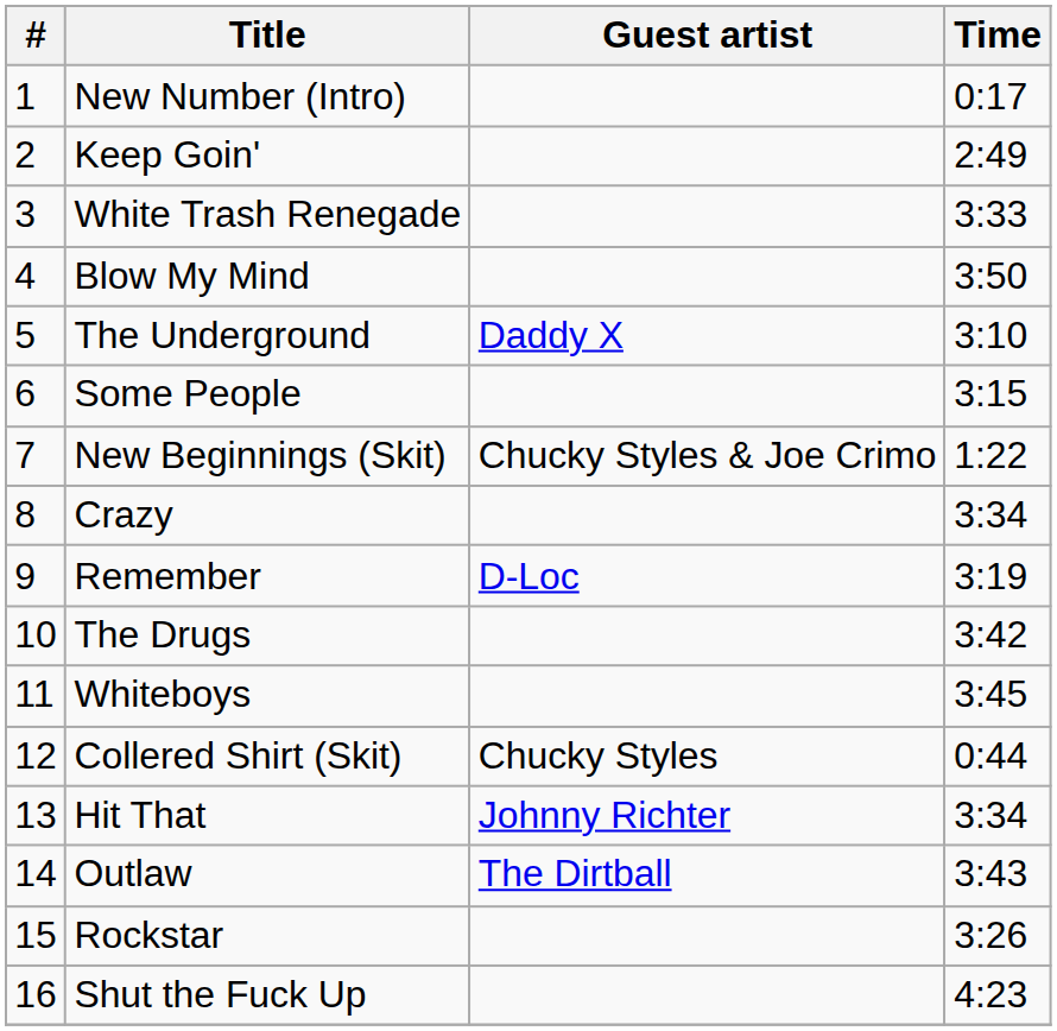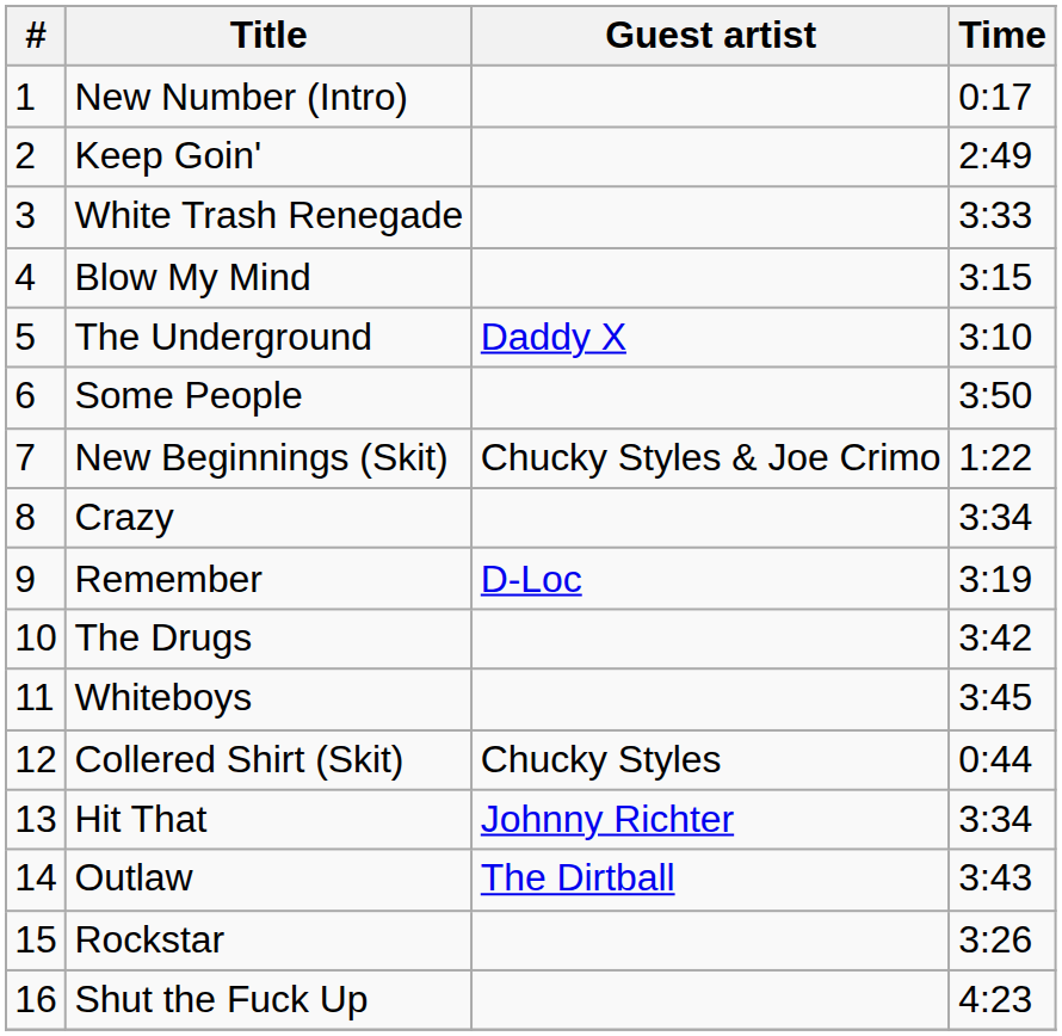 <table class="wikitable">
 <tr>
 </tr>
 <tr>
 <th align="center">#</th>
 <th align="center">Title</th>
 <th align="center">Guest artist</th>
 <th align="center">Time</th>
 </tr>
 <tr>
 <td>1</td>
 <td>New Number (Intro)</td>
 <td></td>
 <td>0:17</td>
 </tr>
 <tr>
 <td>2</td>
 <td>Keep Goin'</td>
 <td></td>
 <td>2:49</td>
 </tr>
 <tr>
 <td>3</td>
 <td>White Trash Renegade</td>
 <td></td>
 <td>3:33</td>
 </tr>
 <tr>
 <td>4</td>
 <td>Blow My Mind</td>
 <td></td>
-<td>3:50</td>
+<td>3:15</td>
 </tr>
 <tr>
 <td>5</td>
 <td>The Underground</td>
 <td><a href='#'>Daddy X</a></td>
 <td>3:10</td>
 </tr>
 <tr>
 <td>6</td>
 <td>Some People</td>
 <td></td>
-<td>3:15</td>
+<td>3:50</td>
 </tr>
 <tr>
 <td>7</td>
 <td>New Beginnings (Skit)</td>
 <td>Chucky Styles & Joe Crimo</td>
 <td>1:22</td>
 </tr>
 <tr>
 <td>8</td>
 <td>Crazy</td>
 <td></td>
 <td>3:34</td>
 </tr>
 <tr>
 <td>9</td>
 <td>Remember</td>
 <td><a href='#'>D-Loc</a></td>
 <td>3:19</td>
 </tr>
 <tr>
 <td>10</td>
 <td>The Drugs</td>
 <td></td>
 <td>3:42</td>
 </tr>
 <tr>
 <td>11</td>
 <td>Whiteboys</td>
 <td></td>
 <td>3:45</td>
 </tr>
 <tr>
 <td>12</td>
 <td>Collered Shirt (Skit)</td>
 <td>Chucky Styles</td>
 <td>0:44</td>
 </tr>
 <tr>
 <td>13</td>
 <td>Hit That</td>
 <td><a href='#'>Johnny Richter</a></td>
 <td>3:34</td>
 </tr>
 <tr>
 <td>14</td>
 <td>Outlaw</td>
 <td><a href='#'>The Dirtball</a></td>
 <td>3:43</td>
 </tr>
 <tr>
 <td>15</td>
 <td>Rockstar</td>
 <td></td>
 <td>3:26</td>
 </tr>
 <tr>
 <td>16</td>
 <td>Shut the Fuck Up</td>
 <td></td>
 <td>4:23</td>
 </tr>
 <tr>
 </tr>
 </table>
